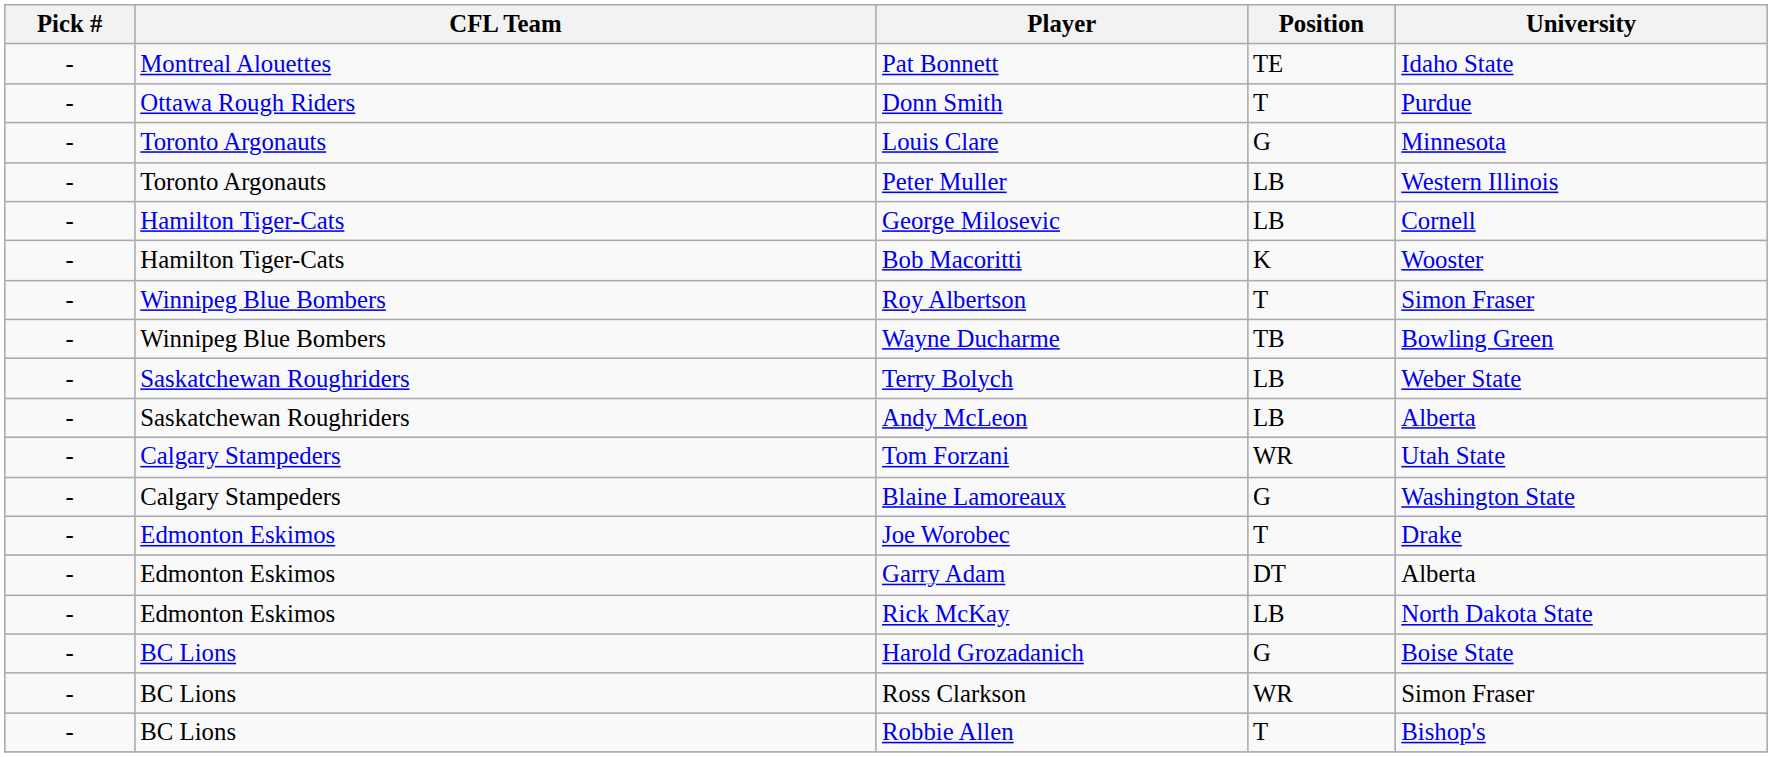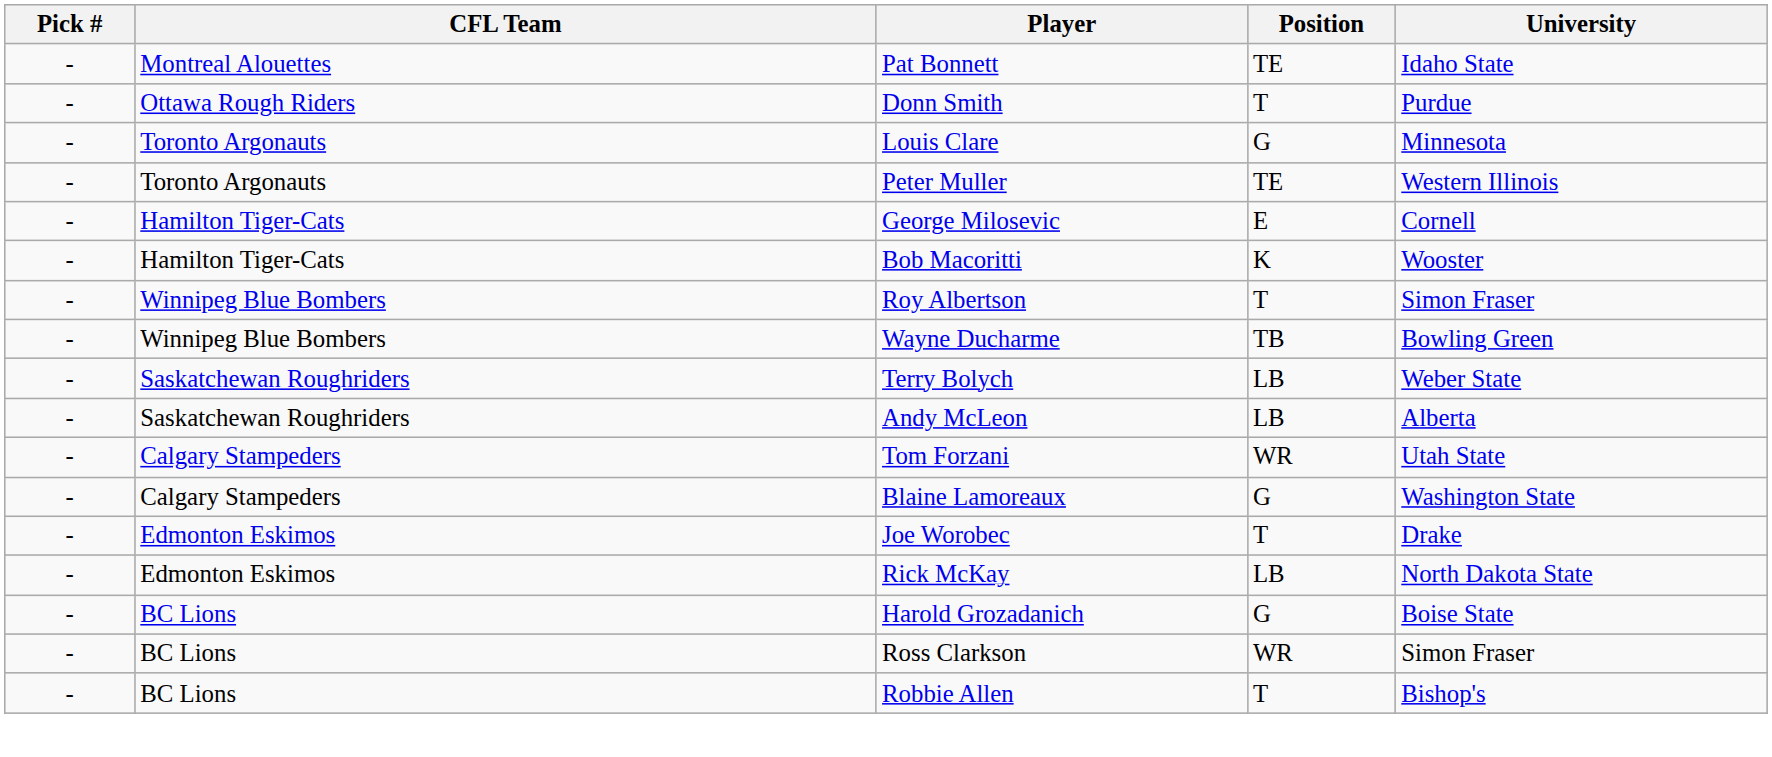 <table class="wikitable" style="width: 90%">
 <tr>
 <th width=7%>Pick #</th>
 <th width=40%>CFL Team</th>
 <th width=20%>Player</th>
 <th width=8%>Position</th>
 <th width=20%>University</th>
 </tr>
 <tr>
 <td align=center>-</td>
 <td><a href='#'>Montreal Alouettes</a></td>
 <td><a href='#'>Pat Bonnett</a></td>
 <td>TE</td>
 <td><a href='#'>Idaho State</a></td>
 </tr>
 <tr>
 <td align=center>-</td>
 <td><a href='#'>Ottawa Rough Riders</a></td>
 <td><a href='#'>Donn Smith</a></td>
 <td>T</td>
 <td><a href='#'>Purdue</a></td>
 </tr>
 <tr>
 <td align=center>-</td>
 <td><a href='#'>Toronto Argonauts</a></td>
 <td><a href='#'>Louis Clare</a></td>
 <td>G</td>
 <td><a href='#'>Minnesota</a></td>
 </tr>
 <tr>
 <td align=center>-</td>
 <td>Toronto Argonauts</td>
 <td><a href='#'>Peter Muller</a></td>
-<td>LB</td>
+<td>TE</td>
 <td><a href='#'>Western Illinois</a></td>
 </tr>
 <tr>
 <td align=center>-</td>
 <td><a href='#'>Hamilton Tiger-Cats</a></td>
 <td><a href='#'>George Milosevic</a></td>
-<td>LB</td>
+<td>E</td>
 <td><a href='#'>Cornell</a></td>
 </tr>
 <tr>
 <td align=center>-</td>
 <td>Hamilton Tiger-Cats</td>
 <td><a href='#'>Bob Macoritti</a></td>
 <td>K</td>
 <td><a href='#'>Wooster</a></td>
 </tr>
 <tr>
 <td align=center>-</td>
 <td><a href='#'>Winnipeg Blue Bombers</a></td>
 <td><a href='#'>Roy Albertson</a></td>
 <td>T</td>
 <td><a href='#'>Simon Fraser</a></td>
 </tr>
 <tr>
 <td align=center>-</td>
 <td>Winnipeg Blue Bombers</td>
 <td><a href='#'>Wayne Ducharme</a></td>
 <td>TB</td>
 <td><a href='#'>Bowling Green</a></td>
 </tr>
 <tr>
 <td align=center>-</td>
 <td><a href='#'>Saskatchewan Roughriders</a></td>
 <td><a href='#'>Terry Bolych</a></td>
 <td>LB</td>
 <td><a href='#'>Weber State</a></td>
 </tr>
 <tr>
 <td align=center>-</td>
 <td>Saskatchewan Roughriders</td>
 <td><a href='#'>Andy McLeon</a></td>
 <td>LB</td>
 <td><a href='#'>Alberta</a></td>
 </tr>
 <tr>
 <td align=center>-</td>
 <td><a href='#'>Calgary Stampeders</a></td>
 <td><a href='#'>Tom Forzani</a></td>
 <td>WR</td>
 <td><a href='#'>Utah State</a></td>
 </tr>
 <tr>
 <td align=center>-</td>
 <td>Calgary Stampeders</td>
 <td><a href='#'>Blaine Lamoreaux</a></td>
 <td>G</td>
 <td><a href='#'>Washington State</a></td>
 </tr>
 <tr>
 <td align=center>-</td>
 <td><a href='#'>Edmonton Eskimos</a></td>
 <td><a href='#'>Joe Worobec</a></td>
 <td>T</td>
 <td><a href='#'>Drake</a></td>
 </tr>
 <tr>
 <td align=center>-</td>
 <td>Edmonton Eskimos</td>
-<td><a href='#'>Garry Adam</a></td>
-<td>DT</td>
-<td>Alberta</td>
-</tr>
-<tr>
-<td align=center>-</td>
-<td>Edmonton Eskimos</td>
 <td><a href='#'>Rick McKay</a></td>
 <td>LB</td>
 <td><a href='#'>North Dakota State</a></td>
 </tr>
 <tr>
 <td align=center>-</td>
 <td><a href='#'>BC Lions</a></td>
 <td><a href='#'>Harold Grozadanich</a></td>
 <td>G</td>
 <td><a href='#'>Boise State</a></td>
 </tr>
 <tr>
 <td align=center>-</td>
 <td>BC Lions</td>
 <td>Ross Clarkson</td>
 <td>WR</td>
 <td>Simon Fraser</td>
 </tr>
 <tr>
 <td align=center>-</td>
 <td>BC Lions</td>
 <td><a href='#'>Robbie Allen</a></td>
 <td>T</td>
 <td><a href='#'>Bishop's</a></td>
 </tr>
 </table>
